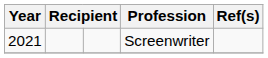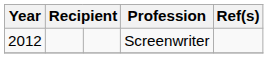 <table class="wikitable sortable">
 <tr>
 <th scope="col">Year</th>
 <th colspan="2">Recipient</th>
 <th scope="col">Profession</th>
 <th scope="col" class="unsortable">Ref(s)</th>
 </tr>
 <tr>
-<td>2021</td>
+<td>2012</td>
 <td></td>
 <td></td>
 <td>Screenwriter</td>
 <td></td>
 </tr>
 <tr>
 </tr>
 </table>
